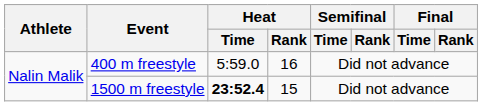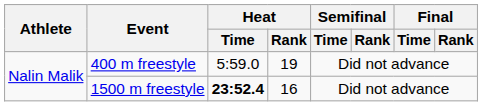 <table class=wikitable style="font-size:90%;">
 <tr>
 <th rowspan=2>Athlete</th>
 <th rowspan=2>Event</th>
 <th colspan=2>Heat</th>
 <th colspan=2>Semifinal</th>
 <th colspan=2>Final</th>
 </tr>
 <tr style="font-size:95%">
 <th>Time</th>
 <th>Rank</th>
 <th>Time</th>
 <th>Rank</th>
 <th>Time</th>
 <th>Rank</th>
 </tr>
 <tr align=center>
 <td rowspan=2 align=left><a href='#'>Nalin Malik</a></td>
 <td align=left><a href='#'>400 m freestyle</a></td>
 <td>5:59.0</td>
-<td>16</td>
+<td>19</td>
 <td colspan=4>Did not advance</td>
 </tr>
 <tr align=center>
 <td align=left><a href='#'>1500 m freestyle</a></td>
 <td><strong>23:52.4</strong></td>
-<td>15</td>
+<td>16</td>
 <td colspan=4>Did not advance</td>
 </tr>
 </table>
